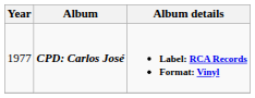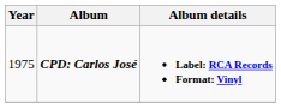 <table class="wikitable">
 <tr>
 <th>Year</th>
 <th>Album</th>
 <th>Album details</th>
 </tr>
 <tr>
-<td>1977</td>
+<td>1975</td>
 <td><strong><em>CPD: Carlos José</em></strong></td>
 <td><strong><br><ul><li><small>Label: <a href='#'>RCA Records</a></small></li><li><small>Format: <a href='#'>Vinyl</a></small></li></ul></strong></td>
 </tr>
 <tr>
 </tr>
 </table>
